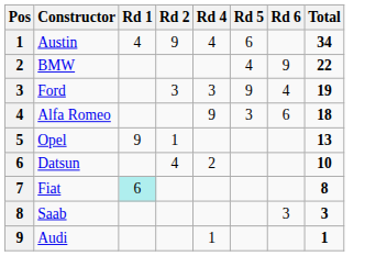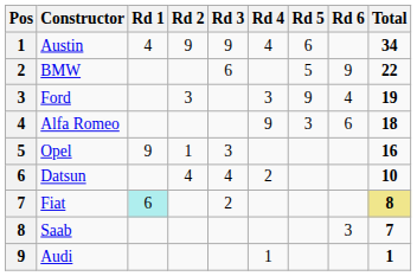 <table class="wikitable" style="font-size: 90%;">
 <tr>
 <th>Pos</th>
 <th>Constructor</th>
 <th>Rd 1</th>
 <th>Rd 2</th>
+<th>Rd 3</th>
 <th>Rd 4</th>
 <th>Rd 5</th>
 <th>Rd 6</th>
 <th>Total</th>
 </tr>
 <tr>
 <th>1</th>
 <td> <a href='#'>Austin</a></td>
 <td align="center">4</td>
+<td align="center">9</td>
 <td align="center">9</td>
 <td align="center">4</td>
 <td align="center">6</td>
 <td></td>
 <td align="center"><strong>34</strong></td>
 </tr>
 <tr>
 <th>2</th>
 <td> <a href='#'>BMW</a></td>
 <td></td>
 <td></td>
+<td align="center">6</td>
 <td></td>
-<td align="center">4</td>
+<td align="center">5</td>
 <td align="center">9</td>
 <td align="center"><strong>22</strong></td>
 </tr>
 <tr>
 <th>3</th>
 <td> <a href='#'>Ford</a></td>
 <td></td>
 <td align="center">3</td>
+<td></td>
 <td align="center">3</td>
 <td align="center">9</td>
 <td align="center">4</td>
 <td align="center"><strong>19</strong></td>
 </tr>
 <tr>
 <th>4</th>
 <td> <a href='#'>Alfa Romeo</a></td>
+<td></td>
 <td></td>
 <td></td>
 <td align="center">9</td>
 <td align="center">3</td>
 <td align="center">6</td>
 <td align="center"><strong>18</strong></td>
 </tr>
 <tr>
 <th>5</th>
 <td> <a href='#'>Opel</a></td>
 <td align="center">9</td>
 <td align="center">1</td>
+<td align="center">3</td>
 <td></td>
 <td></td>
 <td></td>
-<td align="center"><strong>13</strong></td>
+<td align="center"><strong>16</strong></td>
 </tr>
 <tr>
 <th>6</th>
 <td> <a href='#'>Datsun</a></td>
 <td></td>
+<td align="center">4</td>
 <td align="center">4</td>
 <td align="center">2</td>
 <td></td>
 <td></td>
 <td align="center"><strong>10</strong></td>
 </tr>
 <tr>
 <th>7</th>
 <td> <a href='#'>Fiat</a></td>
 <td align="center" style="background: paleturquoise;">6</td>
 <td></td>
+<td align="center">2</td>
 <td></td>
 <td></td>
 <td></td>
-<td align="center"><strong>8</strong></td>
+<td align="center" style="background: khaki;"><strong>8</strong></td>
 </tr>
 <tr>
 <th>8</th>
 <td> <a href='#'>Saab</a></td>
 <td></td>
 <td></td>
 <td></td>
 <td></td>
+<td></td>
 <td align="center">3</td>
-<td align="center"><strong>3</strong></td>
+<td align="center"><strong>7</strong></td>
 </tr>
 <tr>
 <th>9</th>
 <td> <a href='#'>Audi</a></td>
+<td></td>
 <td></td>
 <td></td>
 <td align="center">1</td>
 <td></td>
 <td></td>
 <td align="center"><strong>1</strong></td>
 </tr>
 </table>
